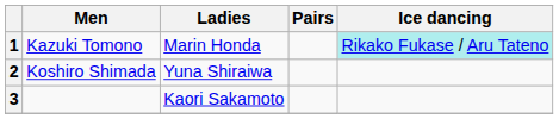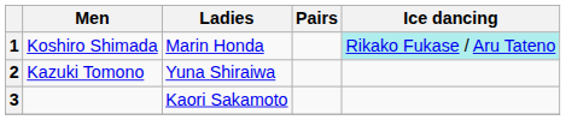 <table class="wikitable">
 <tr>
 <th></th>
 <th>Men</th>
 <th>Ladies</th>
 <th>Pairs</th>
 <th>Ice dancing</th>
 </tr>
 <tr>
 <th>1</th>
-<td><a href='#'>Kazuki Tomono</a></td>
+<td><a href='#'>Koshiro Shimada</a></td>
 <td><a href='#'>Marin Honda</a></td>
 <td></td>
 <td style="background: paleturquoise;"><a href='#'>Rikako Fukase</a> / <a href='#'>Aru Tateno</a></td>
 </tr>
 <tr>
 <th>2</th>
-<td><a href='#'>Koshiro Shimada</a></td>
+<td><a href='#'>Kazuki Tomono</a></td>
 <td><a href='#'>Yuna Shiraiwa</a></td>
 <td></td>
 <td></td>
 </tr>
 <tr>
 <th>3</th>
 <td></td>
 <td><a href='#'>Kaori Sakamoto</a></td>
 <td></td>
 <td></td>
 </tr>
 <tr>
 </tr>
 </table>
